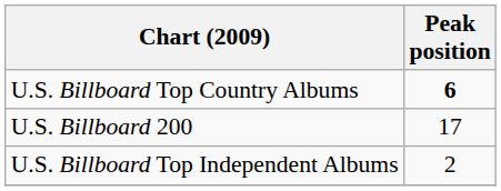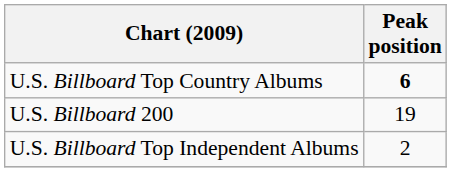 <table class="wikitable">
 <tr>
 <th>Chart (2009)</th>
 <th>Peak<br>position</th>
 </tr>
 <tr>
 <td>U.S. <em>Billboard</em> Top Country Albums</td>
 <td align="center"><strong>6</strong></td>
 </tr>
 <tr>
 <td>U.S. <em>Billboard</em> 200</td>
-<td align="center">17</td>
+<td align="center">19</td>
 </tr>
 <tr>
 <td>U.S. <em>Billboard</em> Top Independent Albums</td>
 <td align="center">2</td>
 </tr>
 <tr>
 </tr>
 </table>
